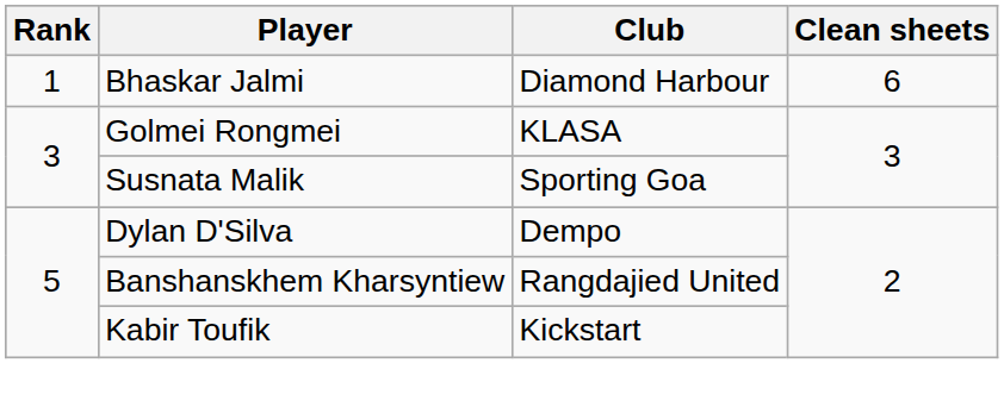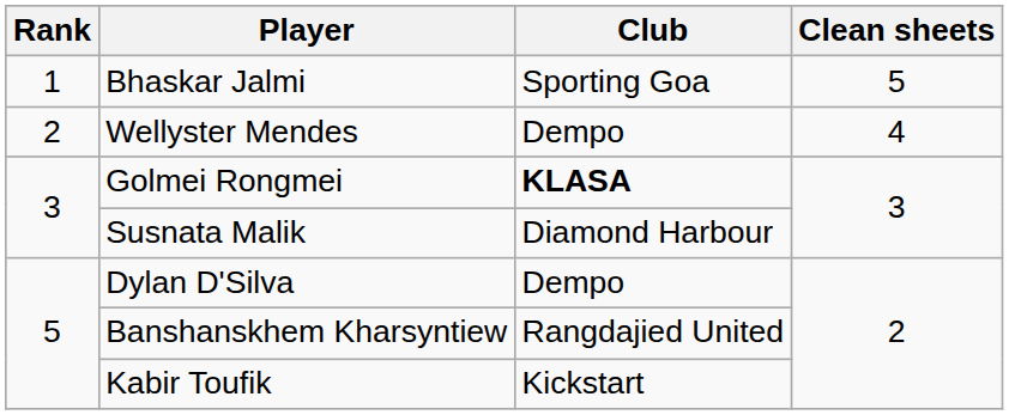 <table class="wikitable" style="text-align:"center">
 <tr>
 <th>Rank</th>
 <th>Player</th>
 <th>Club</th>
 <th>Clean sheets</th>
 </tr>
 <tr>
 <td rowspan="1" align="center">1</td>
 <td align="left"> Bhaskar Jalmi</td>
-<td align="left">Diamond Harbour</td>
-<td rowspan="1" align="center">6</td>
+<td align="left">Sporting Goa</td>
+<td rowspan="1" align="center">5</td>
+</tr>
+<tr>
+<td rowspan="1" align="center">2</td>
+<td align="left"> Wellyster Mendes</td>
+<td align="left">Dempo</td>
+<td rowspan="1" align="center">4</td>
 </tr>
 <tr>
 <td rowspan="2" align="center">3</td>
 <td align="left"> Golmei Rongmei</td>
-<td align="left">KLASA</td>
+<td align="left"><strong>KLASA</strong></td>
 <td rowspan="2" align="center">3</td>
 </tr>
 <tr>
 <td align="left"> Susnata Malik</td>
-<td align="left">Sporting Goa</td>
+<td align="left">Diamond Harbour</td>
 </tr>
 <tr>
 <td rowspan="3" align="center">5</td>
 <td align="left"> Dylan D'Silva</td>
 <td align="left">Dempo</td>
 <td rowspan="3" align="center">2</td>
 </tr>
 <tr>
 <td align="left"> Banshanskhem Kharsyntiew</td>
 <td align="left">Rangdajied United</td>
 </tr>
 <tr>
 <td align="left"> Kabir Toufik</td>
 <td align="left">Kickstart</td>
 </tr>
 </table>
